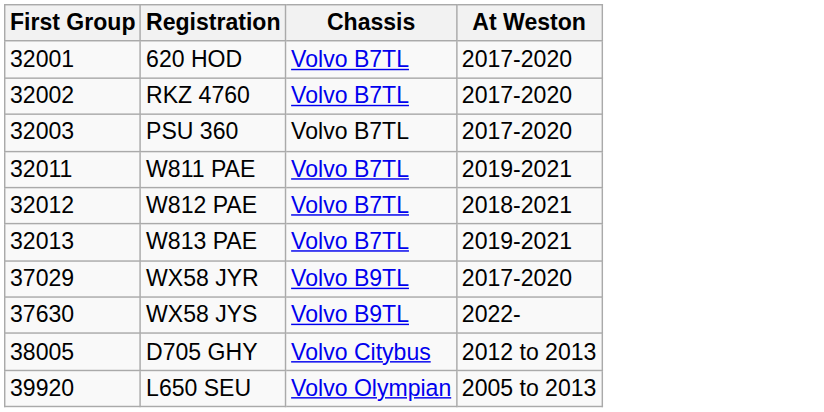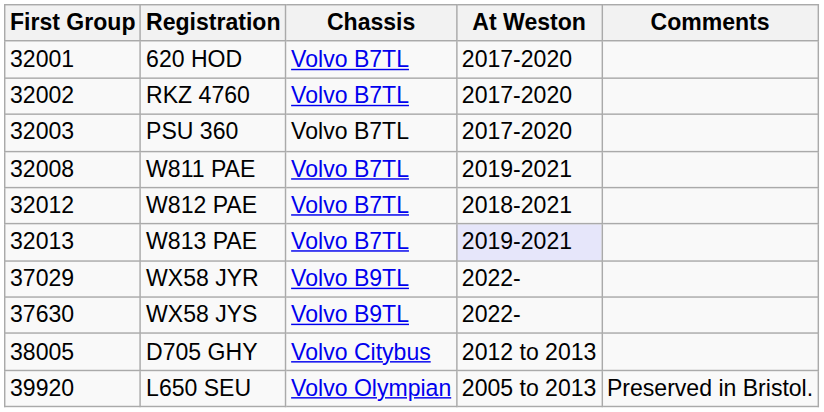 <table class="wikitable">
 <tr>
 <th>First Group</th>
 <th>Registration</th>
 <th>Chassis</th>
 <th>At Weston</th>
+<th>Comments</th>
 </tr>
 <tr>
 <td>32001</td>
 <td>620 HOD</td>
 <td><a href='#'>Volvo B7TL</a></td>
 <td>2017-2020</td>
+<td></td>
 </tr>
 <tr>
 <td>32002</td>
 <td>RKZ 4760</td>
 <td><a href='#'>Volvo B7TL</a></td>
 <td>2017-2020</td>
+<td></td>
 </tr>
 <tr>
 <td>32003</td>
 <td>PSU 360</td>
 <td>Volvo B7TL</td>
 <td>2017-2020</td>
+<td></td>
 </tr>
 <tr>
-<td>32011</td>
+<td>32008</td>
 <td>W811 PAE</td>
 <td><a href='#'>Volvo B7TL</a></td>
 <td>2019-2021</td>
+<td></td>
 </tr>
 <tr>
 <td>32012</td>
 <td>W812 PAE</td>
 <td><a href='#'>Volvo B7TL</a></td>
 <td>2018-2021</td>
+<td></td>
 </tr>
 <tr>
 <td>32013</td>
 <td>W813 PAE</td>
 <td><a href='#'>Volvo B7TL</a></td>
-<td>2019-2021</td>
+<td style="background: lavender;">2019-2021</td>
+<td></td>
 </tr>
 <tr>
 <td>37029</td>
 <td>WX58 JYR</td>
 <td><a href='#'>Volvo B9TL</a></td>
-<td>2017-2020</td>
+<td>2022-</td>
+<td></td>
 </tr>
 <tr>
 <td>37630</td>
 <td>WX58 JYS</td>
 <td><a href='#'>Volvo B9TL</a></td>
 <td>2022-</td>
+<td></td>
 </tr>
 <tr>
 <td>38005</td>
 <td>D705 GHY</td>
 <td><a href='#'>Volvo Citybus</a></td>
 <td>2012 to 2013</td>
+<td></td>
 </tr>
 <tr>
 <td>39920</td>
 <td>L650 SEU</td>
 <td><a href='#'>Volvo Olympian</a></td>
 <td>2005 to 2013</td>
+<td>Preserved in Bristol.</td>
 </tr>
 </table>
